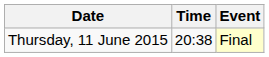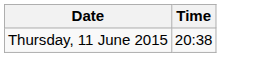 <table class="wikitable">
 <tr>
 <th>Date</th>
 <th>Time</th>
-<th>Event</th>
 </tr>
 <tr>
 <td>Thursday, 11 June 2015</td>
 <td>20:38</td>
-<td bgcolor=ffffcc>Final</td>
 </tr>
 </table>
